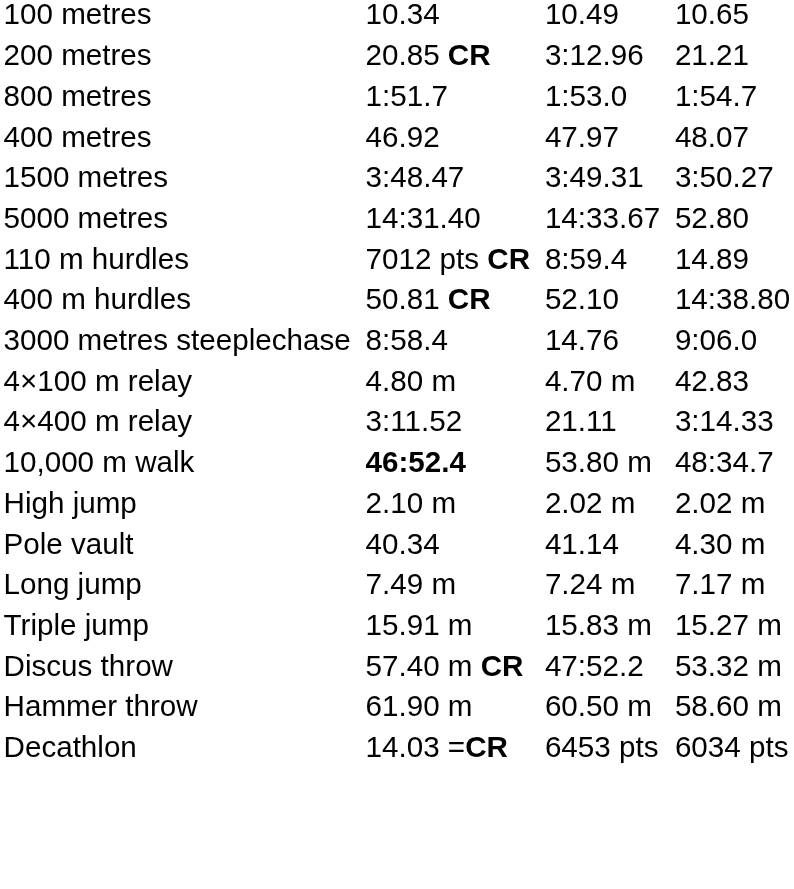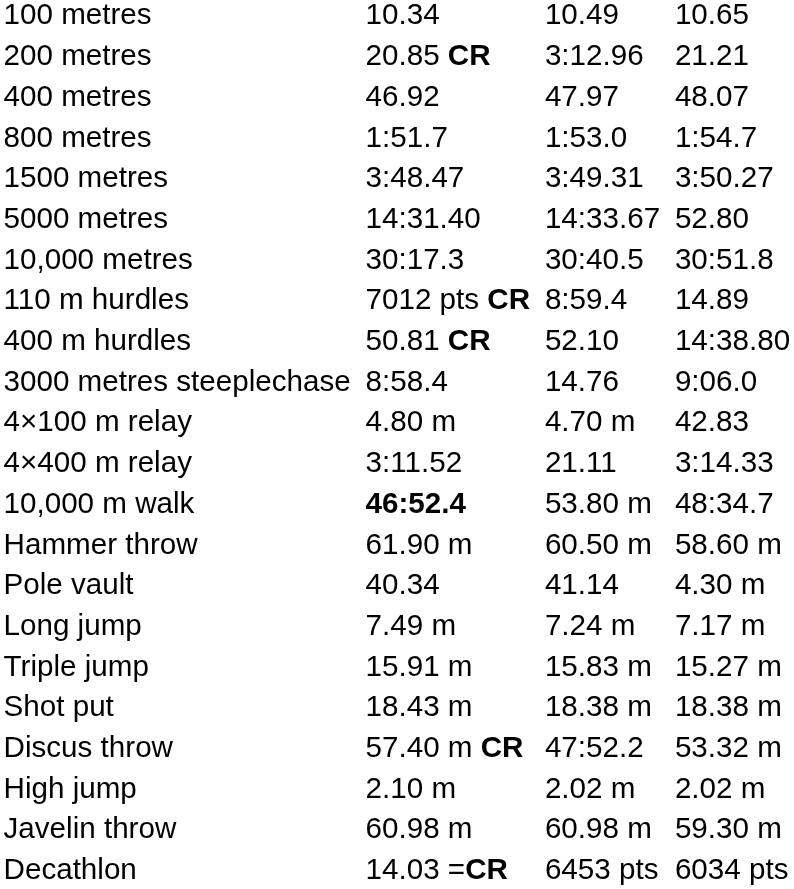 <table>
 <tr>
 <td>100 metres</td>
 <td></td>
 <td>10.34</td>
 <td></td>
 <td>10.49</td>
 <td></td>
 <td>10.65</td>
 </tr>
 <tr>
 <td>200 metres</td>
 <td></td>
 <td>20.85 <strong>CR</strong></td>
 <td></td>
 <td>3:12.96</td>
 <td></td>
 <td>21.21</td>
 </tr>
 <tr>
+<td>400 metres</td>
+<td></td>
+<td>46.92</td>
+<td></td>
+<td>47.97</td>
+<td></td>
+<td>48.07</td>
+</tr>
+<tr>
 <td>800 metres</td>
 <td></td>
 <td>1:51.7</td>
 <td></td>
 <td>1:53.0</td>
 <td></td>
 <td>1:54.7</td>
-</tr>
-<tr>
-<td>400 metres</td>
-<td></td>
-<td>46.92</td>
-<td></td>
-<td>47.97</td>
-<td></td>
-<td>48.07</td>
 </tr>
 <tr>
 <td>1500 metres</td>
 <td></td>
 <td>3:48.47</td>
 <td></td>
 <td>3:49.31</td>
 <td></td>
 <td>3:50.27</td>
 </tr>
 <tr>
 <td>5000 metres</td>
 <td></td>
 <td>14:31.40</td>
 <td></td>
 <td>14:33.67</td>
 <td></td>
 <td>52.80</td>
+</tr>
+<tr>
+<td>10,000 metres</td>
+<td></td>
+<td>30:17.3</td>
+<td></td>
+<td>30:40.5</td>
+<td></td>
+<td>30:51.8</td>
 </tr>
 <tr>
 <td>110 m hurdles</td>
 <td></td>
 <td>7012 pts <strong>CR</strong></td>
 <td></td>
 <td>8:59.4</td>
 <td></td>
 <td>14.89</td>
 </tr>
 <tr>
 <td>400 m hurdles</td>
 <td></td>
 <td>50.81 <strong>CR</strong></td>
 <td></td>
 <td>52.10</td>
 <td></td>
 <td>14:38.80</td>
 </tr>
 <tr>
 <td>3000 metres steeplechase</td>
 <td></td>
 <td>8:58.4</td>
 <td></td>
 <td>14.76</td>
 <td></td>
 <td>9:06.0</td>
 </tr>
 <tr>
 <td>4×100 m relay</td>
 <td></td>
 <td>4.80 m</td>
 <td></td>
 <td>4.70 m</td>
 <td></td>
 <td>42.83</td>
 </tr>
 <tr>
 <td>4×400 m relay</td>
 <td></td>
 <td>3:11.52</td>
 <td></td>
 <td>21.11</td>
 <td></td>
 <td>3:14.33</td>
 </tr>
 <tr>
 <td>10,000 m walk</td>
 <td></td>
 <td><strong>46:52.4</strong></td>
 <td></td>
 <td>53.80 m</td>
 <td></td>
 <td>48:34.7</td>
 </tr>
 <tr>
-<td>High jump</td>
+<td>Hammer throw</td>
 <td></td>
-<td>2.10 m</td>
+<td>61.90  m</td>
 <td></td>
-<td>2.02 m</td>
+<td>60.50  m</td>
 <td></td>
-<td>2.02 m</td>
+<td>58.60 m</td>
 </tr>
 <tr>
 <td>Pole vault</td>
 <td></td>
 <td>40.34</td>
 <td></td>
 <td>41.14</td>
 <td></td>
 <td>4.30 m</td>
 </tr>
 <tr>
 <td>Long jump</td>
 <td></td>
 <td>7.49 m</td>
 <td></td>
 <td>7.24 m</td>
 <td></td>
 <td>7.17 m</td>
 </tr>
 <tr>
 <td>Triple jump</td>
 <td></td>
 <td>15.91 m</td>
 <td></td>
 <td>15.83 m</td>
 <td></td>
 <td>15.27 m</td>
 </tr>
 <tr>
+<td>Shot put</td>
+<td></td>
+<td>18.43 m</td>
+<td></td>
+<td>18.38 m</td>
+<td></td>
+<td>18.38 m</td>
+</tr>
+<tr>
 <td>Discus throw</td>
 <td></td>
 <td>57.40 m <strong>CR</strong></td>
 <td></td>
 <td>47:52.2</td>
 <td></td>
 <td>53.32 m</td>
 </tr>
 <tr>
-<td>Hammer throw</td>
+<td>High jump</td>
 <td></td>
-<td>61.90  m</td>
+<td>2.10 m</td>
 <td></td>
-<td>60.50  m</td>
+<td>2.02 m</td>
 <td></td>
-<td>58.60 m</td>
+<td>2.02 m</td>
+</tr>
+<tr>
+<td>Javelin throw</td>
+<td></td>
+<td>60.98 m</td>
+<td></td>
+<td>60.98 m</td>
+<td></td>
+<td>59.30 m</td>
 </tr>
 <tr>
 <td>Decathlon</td>
 <td></td>
 <td>14.03 =<strong>CR</strong></td>
 <td></td>
 <td>6453 pts</td>
 <td></td>
 <td>6034 pts</td>
 </tr>
 </table>
